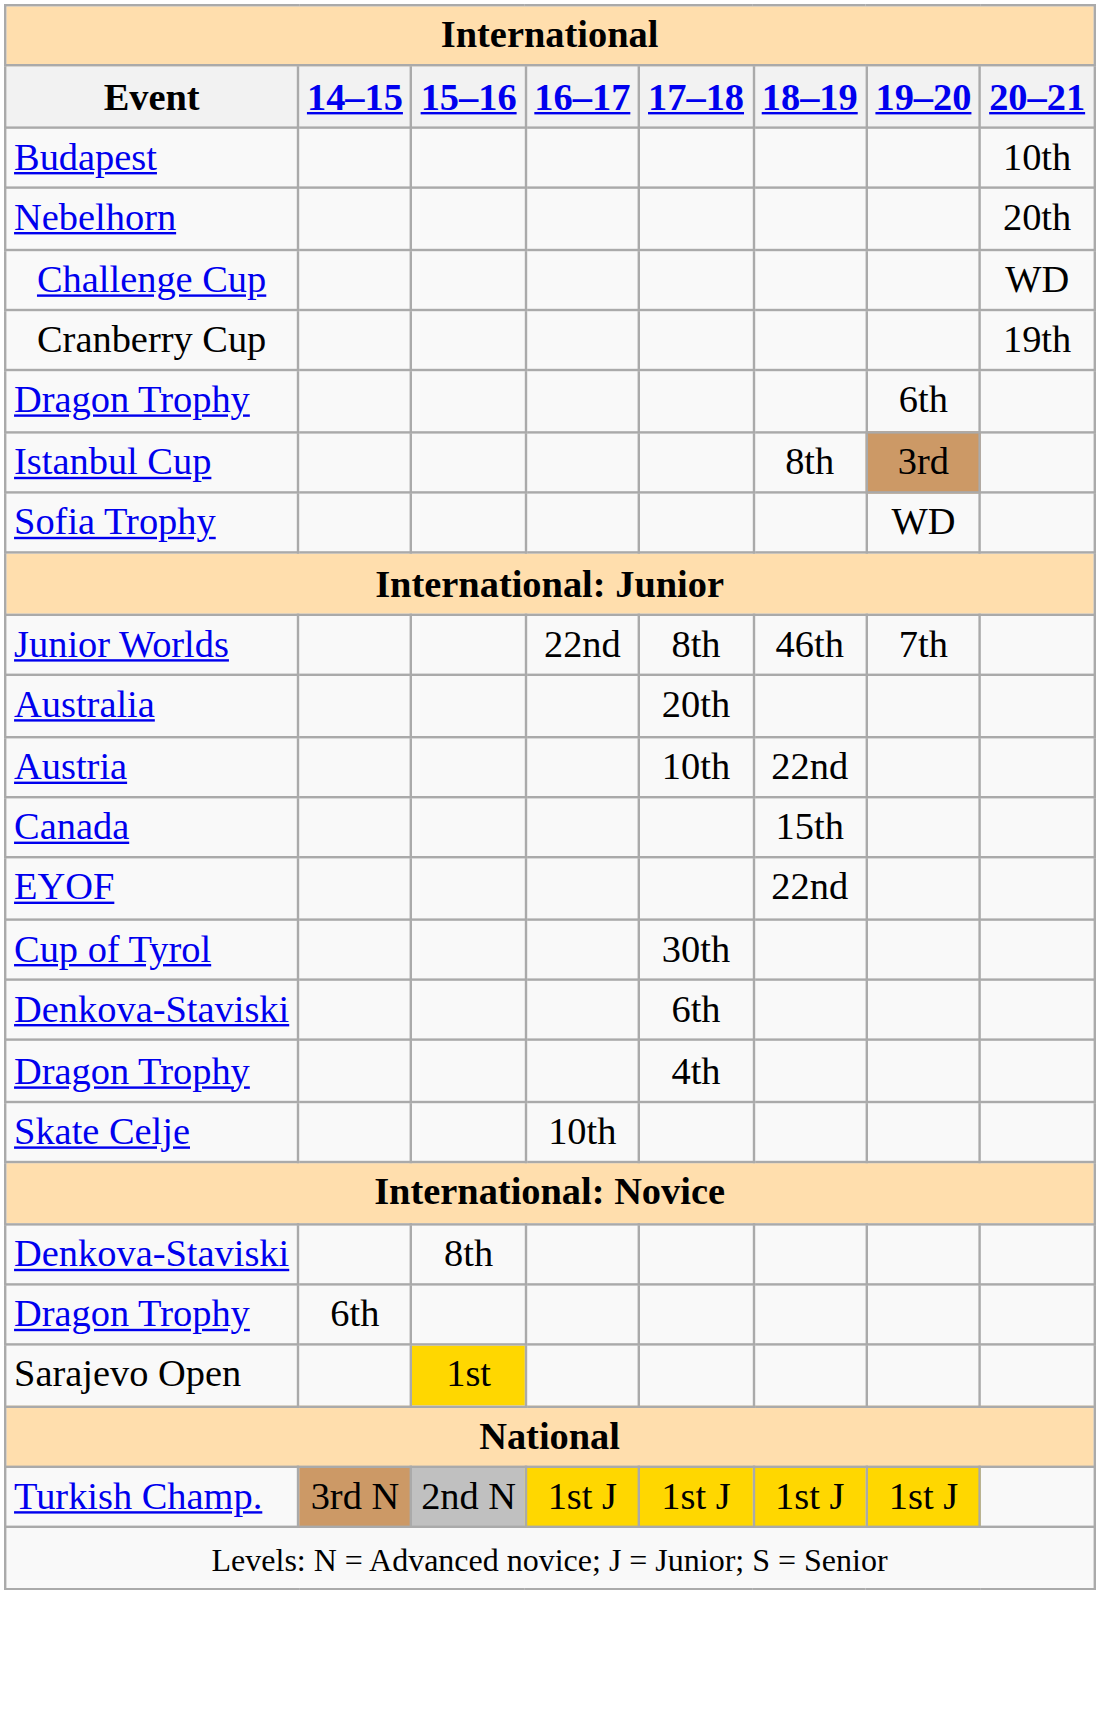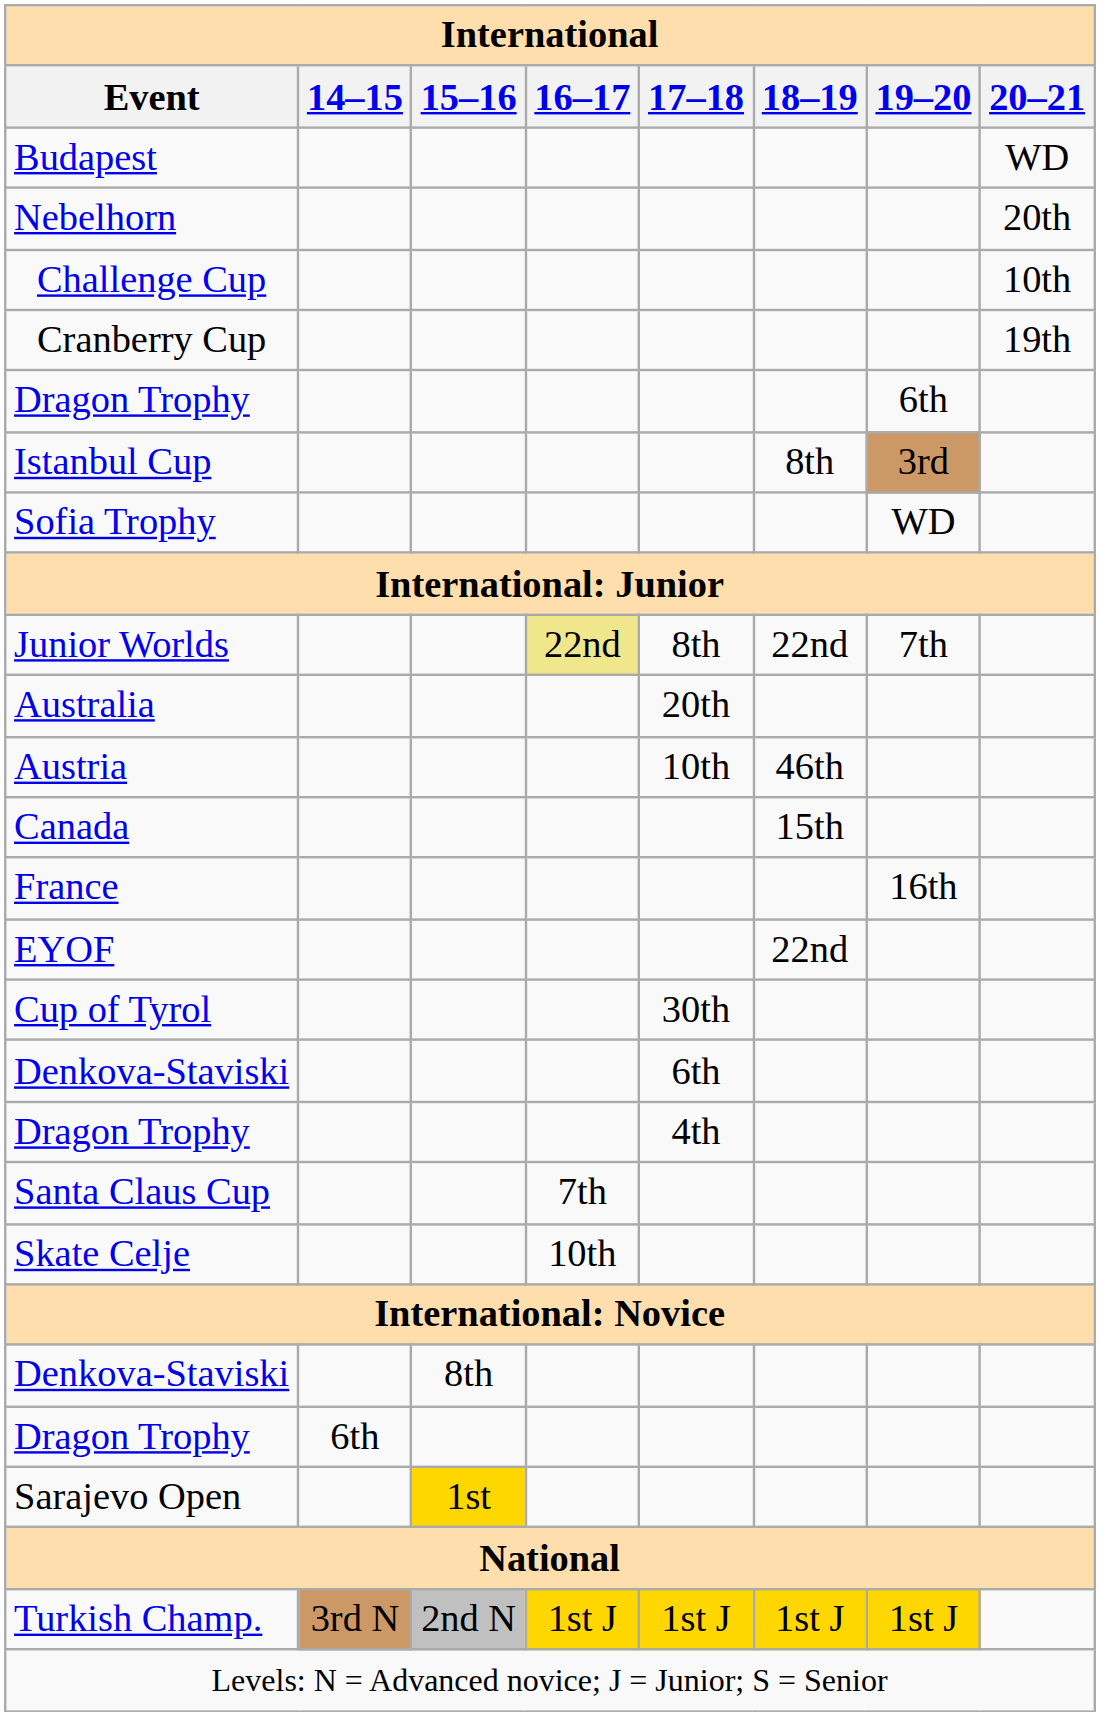 <table class="wikitable" style="text-align:center">
 <tr>
 <th style="background-color: #ffdead; " colspan=8 align=center>International</th>
 </tr>
 <tr>
 <th>Event</th>
 <th><a href='#'>14–15</a></th>
 <th><a href='#'>15–16</a></th>
 <th><a href='#'>16–17</a></th>
 <th><a href='#'>17–18</a></th>
 <th><a href='#'>18–19</a></th>
 <th><a href='#'>19–20</a></th>
 <th><a href='#'>20–21</a></th>
 </tr>
 <tr>
 <td align=left> <a href='#'>Budapest</a></td>
 <td></td>
 <td></td>
 <td></td>
 <td></td>
 <td></td>
 <td></td>
-<td>10th</td>
+<td>WD</td>
 </tr>
 <tr>
 <td align=left> <a href='#'>Nebelhorn</a></td>
 <td></td>
 <td></td>
 <td></td>
 <td></td>
 <td></td>
 <td></td>
 <td>20th</td>
 </tr>
 <tr>
 <td><a href='#'>Challenge Cup</a></td>
 <td></td>
 <td></td>
 <td></td>
 <td></td>
 <td></td>
 <td></td>
-<td>WD</td>
+<td>10th</td>
 </tr>
 <tr>
 <td>Cranberry Cup</td>
 <td></td>
 <td></td>
 <td></td>
 <td></td>
 <td></td>
 <td></td>
 <td>19th</td>
 </tr>
 <tr>
 <td align=left><a href='#'>Dragon Trophy</a></td>
 <td></td>
 <td></td>
 <td></td>
 <td></td>
 <td></td>
 <td>6th</td>
 <td></td>
 </tr>
 <tr>
 <td align=left><a href='#'>Istanbul Cup</a></td>
 <td></td>
 <td></td>
 <td></td>
 <td></td>
 <td>8th</td>
 <td bgcolor=cc9966>3rd</td>
 <td></td>
 </tr>
 <tr>
 <td align=left><a href='#'>Sofia Trophy</a></td>
 <td></td>
 <td></td>
 <td></td>
 <td></td>
 <td></td>
 <td>WD</td>
 <td></td>
 </tr>
 <tr>
 <th style="background-color: #ffdead; " colspan=8 align=center>International: Junior</th>
 </tr>
 <tr>
 <td align=left><a href='#'>Junior Worlds</a></td>
 <td></td>
 <td></td>
+<td style="background: khaki;">22nd</td>
+<td>8th</td>
 <td>22nd</td>
-<td>8th</td>
-<td>46th</td>
 <td>7th</td>
 <td></td>
 </tr>
 <tr>
 <td align=left> <a href='#'>Australia</a></td>
 <td></td>
 <td></td>
 <td></td>
 <td>20th</td>
 <td></td>
 <td></td>
 <td></td>
 </tr>
 <tr>
 <td align=left> <a href='#'>Austria</a></td>
 <td></td>
 <td></td>
 <td></td>
 <td>10th</td>
-<td>22nd</td>
+<td>46th</td>
 <td></td>
 <td></td>
 </tr>
 <tr>
 <td align=left> <a href='#'>Canada</a></td>
 <td></td>
 <td></td>
 <td></td>
 <td></td>
 <td>15th</td>
 <td></td>
+<td></td>
+</tr>
+<tr>
+<td align=left> <a href='#'>France</a></td>
+<td></td>
+<td></td>
+<td></td>
+<td></td>
+<td></td>
+<td>16th</td>
 <td></td>
 </tr>
 <tr>
 <td align=left><a href='#'>EYOF</a></td>
 <td></td>
 <td></td>
 <td></td>
 <td></td>
 <td>22nd</td>
 <td></td>
 <td></td>
 </tr>
 <tr>
 <td align=left><a href='#'>Cup of Tyrol</a></td>
 <td></td>
 <td></td>
 <td></td>
 <td>30th</td>
 <td></td>
 <td></td>
 <td></td>
 </tr>
 <tr>
 <td align=left><a href='#'>Denkova-Staviski</a></td>
 <td></td>
 <td></td>
 <td></td>
 <td>6th</td>
 <td></td>
 <td></td>
 <td></td>
 </tr>
 <tr>
 <td align=left><a href='#'>Dragon Trophy</a></td>
 <td></td>
 <td></td>
 <td></td>
 <td>4th</td>
+<td></td>
+<td></td>
+<td></td>
+</tr>
+<tr>
+<td align=left><a href='#'>Santa Claus Cup</a></td>
+<td></td>
+<td></td>
+<td>7th</td>
+<td></td>
 <td></td>
 <td></td>
 <td></td>
 </tr>
 <tr>
 <td align=left><a href='#'>Skate Celje</a></td>
 <td></td>
 <td></td>
 <td>10th</td>
 <td></td>
 <td></td>
 <td></td>
 <td></td>
 </tr>
 <tr>
 <th style="background-color: #ffdead; " colspan=8 align=center>International: Novice</th>
 </tr>
 <tr>
 <td align=left><a href='#'>Denkova-Staviski</a></td>
 <td></td>
 <td>8th</td>
 <td></td>
 <td></td>
 <td></td>
 <td></td>
 <td></td>
 </tr>
 <tr>
 <td align=left><a href='#'>Dragon Trophy</a></td>
 <td>6th</td>
 <td></td>
 <td></td>
 <td></td>
 <td></td>
 <td></td>
 <td></td>
 </tr>
 <tr>
 <td align=left>Sarajevo Open</td>
 <td></td>
 <td bgcolor=gold>1st</td>
 <td></td>
 <td></td>
 <td></td>
 <td></td>
 <td></td>
 </tr>
 <tr>
 <th style="background-color: #ffdead; " colspan=8 align=center>National</th>
 </tr>
 <tr>
 <td align=left><a href='#'>Turkish Champ.</a></td>
 <td bgcolor=cc9966>3rd N</td>
 <td bgcolor=silver>2nd N</td>
 <td bgcolor=gold>1st J</td>
 <td bgcolor=gold>1st J</td>
 <td bgcolor=gold>1st J</td>
 <td bgcolor=gold>1st J</td>
 <td></td>
 </tr>
 <tr>
 <td colspan=8 align=center><small> Levels: N = Advanced novice; J = Junior; S = Senior </small></td>
 </tr>
 </table>
